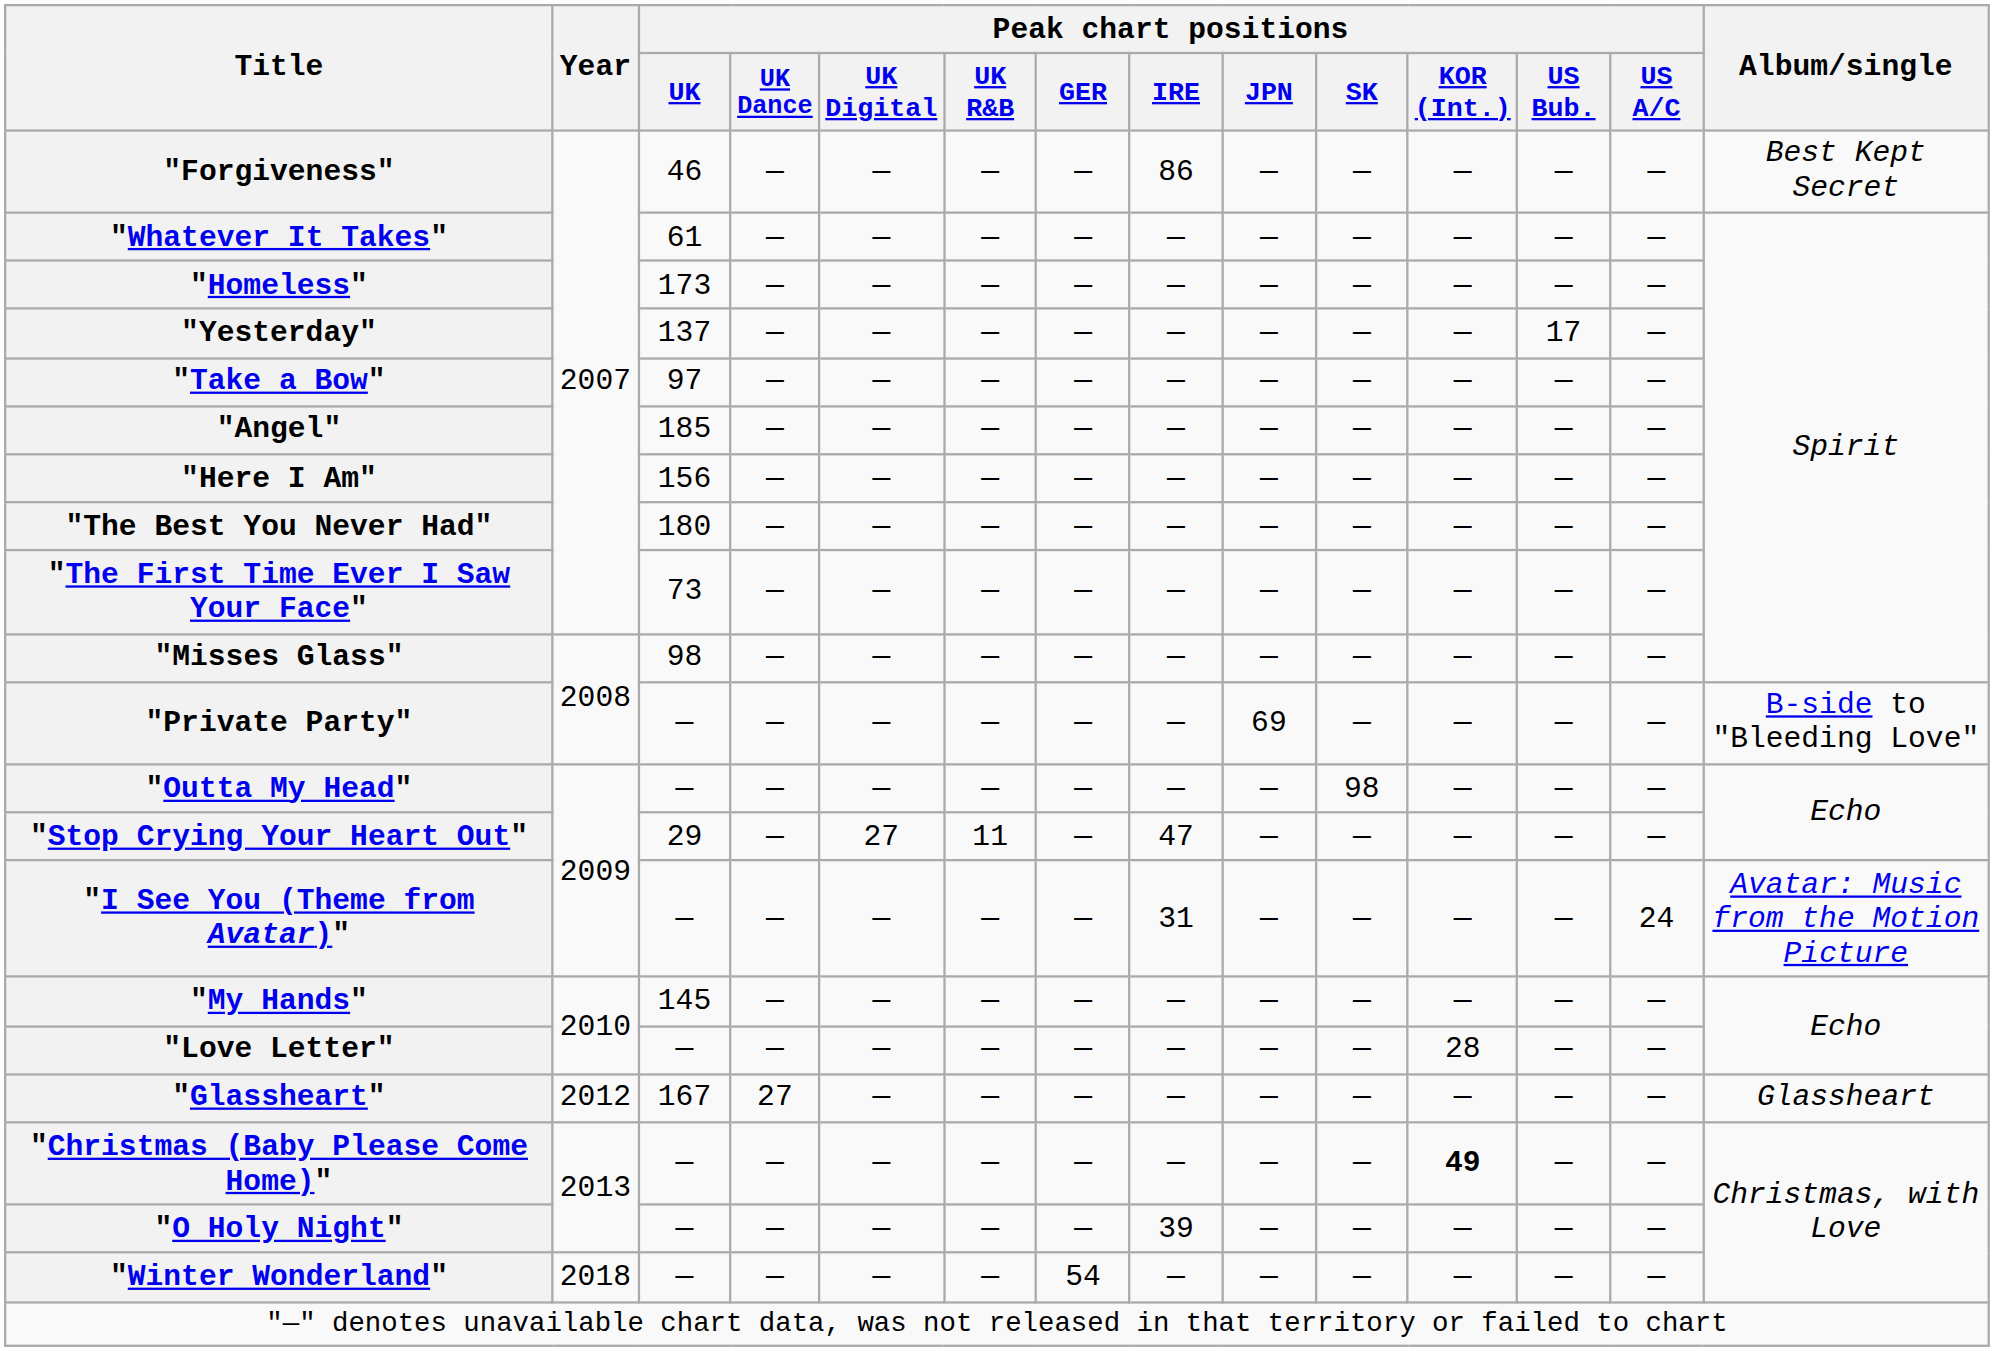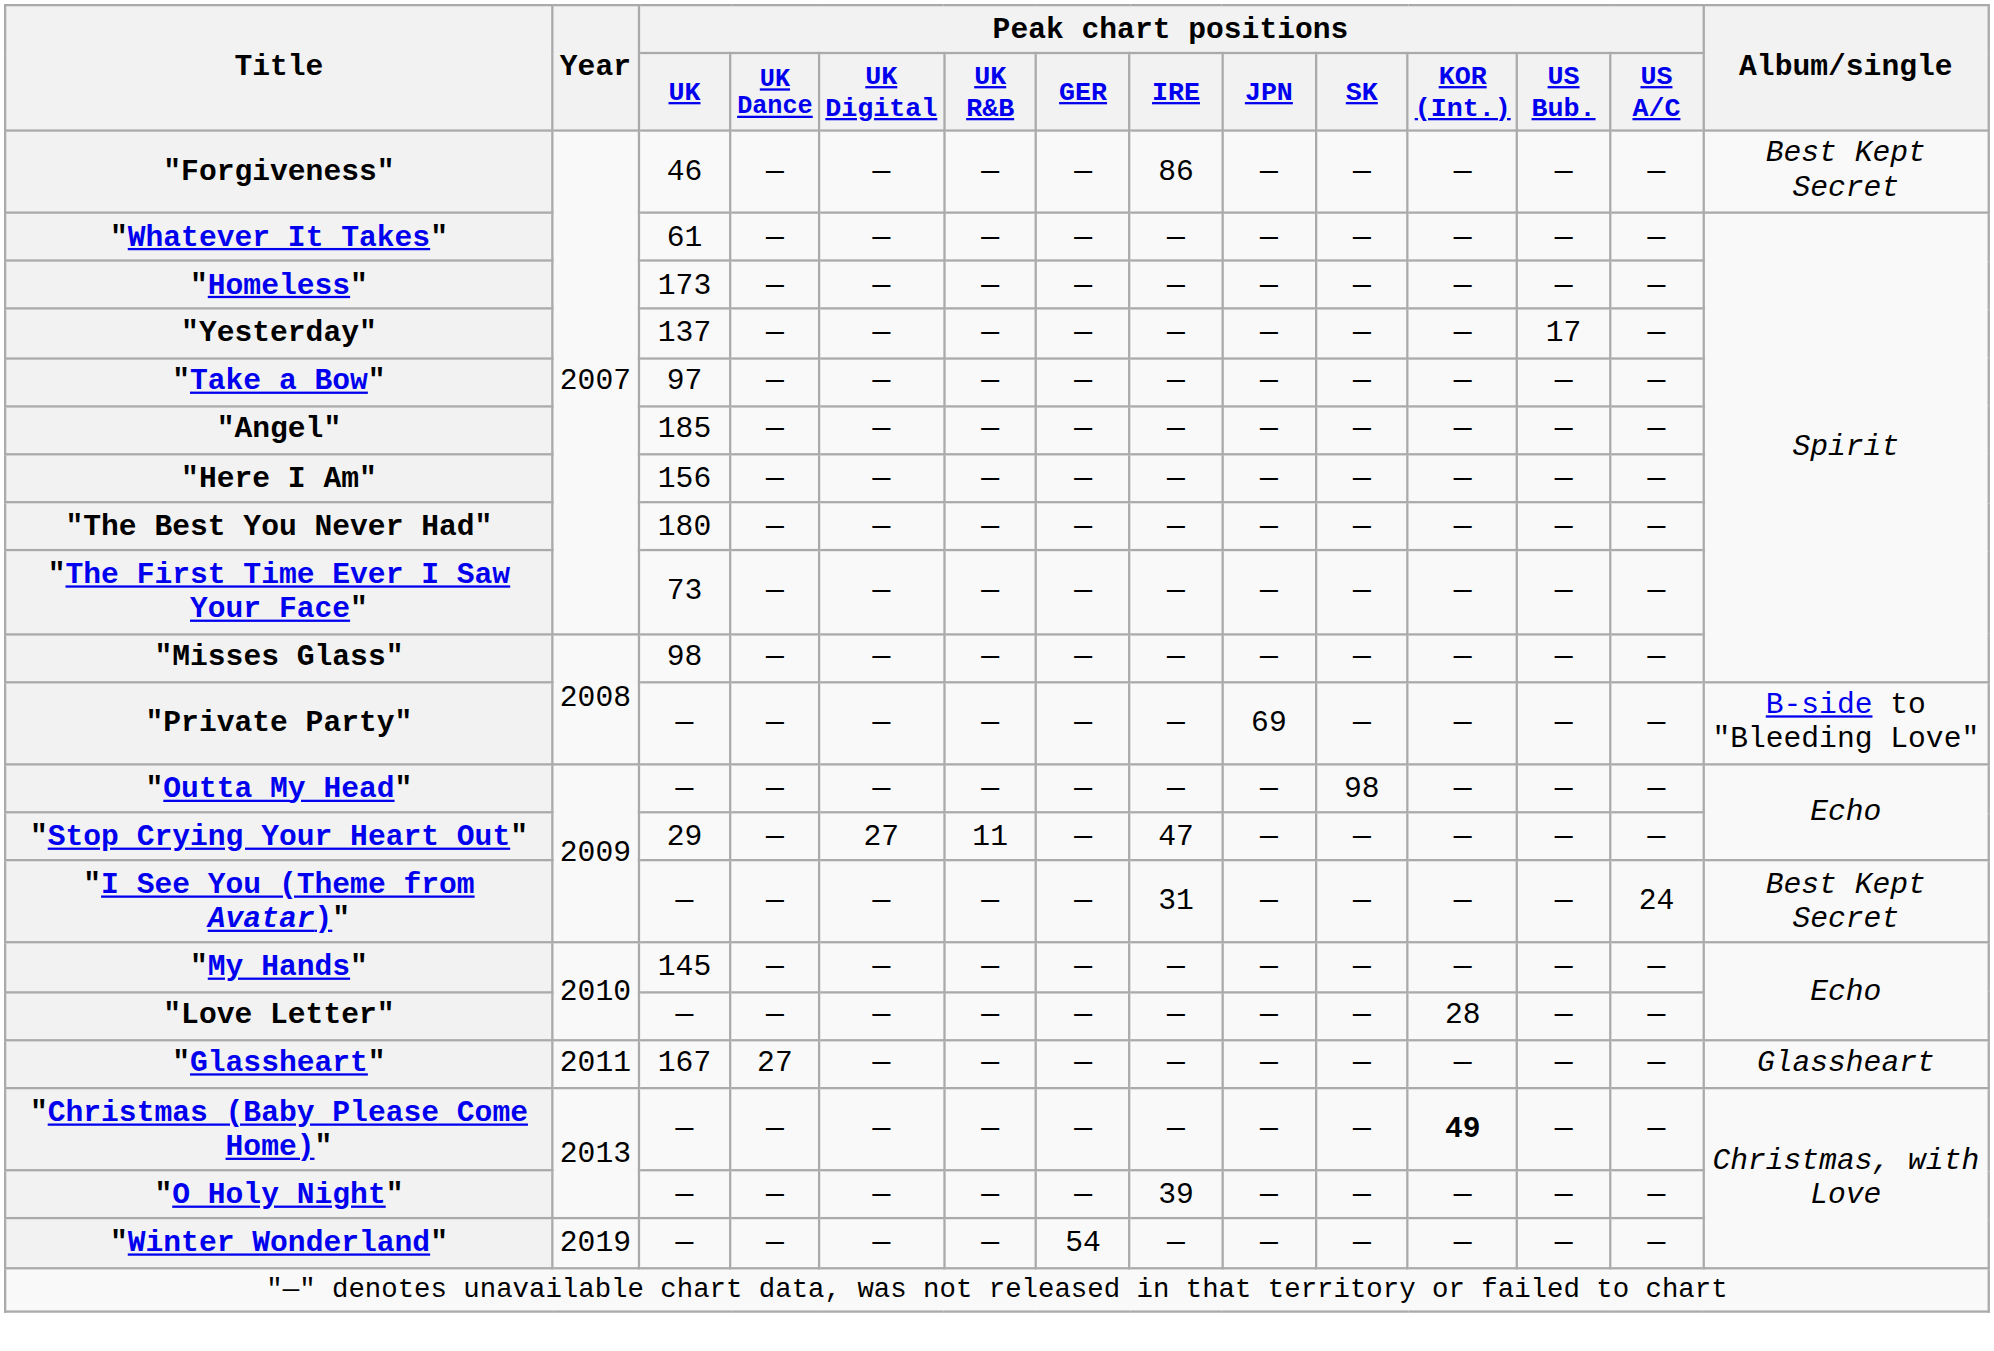 <table class="wikitable plainrowheaders" style="text-align:center;" border="1">
 <tr>
 <th scope="col" rowspan="2" style="width:18em;">Title</th>
 <th scope="col" rowspan="2" style="width:1em;">Year</th>
 <th scope="col" colspan="11">Peak chart positions</th>
 <th scope="col" rowspan="2">Album/single</th>
 </tr>
 <tr>
 <th scope="col" style="width:3em;font-size:90%;"><a href='#'>UK</a><br></th>
 <th scope="col" style="width:3em;font-size:85%;"><a href='#'>UK Dance</a><br></th>
 <th scope="col" style="width:3em;font-size:90%;"><a href='#'>UK Digital</a><br></th>
 <th scope="col" style="width:3em;font-size:90%;"><a href='#'>UK R&B</a><br></th>
 <th scope="col" style="width:3em;font-size:90%;"><a href='#'>GER</a><br></th>
 <th scope="col" style="width:3em;font-size:90%;"><a href='#'>IRE</a><br></th>
 <th scope="col" style="width:3em;font-size:90%;"><a href='#'>JPN</a><br></th>
 <th scope="col" style="width:3em;font-size:90%;"><a href='#'>SK</a><br></th>
 <th scope="col" style="width:3em;font-size:90%;"><a href='#'>KOR (Int.)</a><br></th>
 <th scope="col" style="width:3em;font-size:90%;"><a href='#'>US Bub.</a><br></th>
 <th scope="col" style="width:3em;font-size:90%;"><a href='#'>US A/C</a><br></th>
 </tr>
 <tr>
 <th scope="row">"Forgiveness"</th>
 <td rowspan="9">2007</td>
 <td>46</td>
 <td>—</td>
 <td>—</td>
 <td>—</td>
 <td>—</td>
 <td>86</td>
 <td>—</td>
 <td>—</td>
 <td>—</td>
 <td>—</td>
 <td>—</td>
 <td><em>Best Kept Secret</em></td>
 </tr>
 <tr>
 <th scope="row">"<a href='#'>Whatever It Takes</a>"</th>
 <td>61</td>
 <td>—</td>
 <td>—</td>
 <td>—</td>
 <td>—</td>
 <td>—</td>
 <td>—</td>
 <td>—</td>
 <td>—</td>
 <td>—</td>
 <td>—</td>
 <td rowspan="9"><em>Spirit</em></td>
 </tr>
 <tr>
 <th scope="row">"<a href='#'>Homeless</a>"</th>
 <td>173</td>
 <td>—</td>
 <td>—</td>
 <td>—</td>
 <td>—</td>
 <td>—</td>
 <td>—</td>
 <td>—</td>
 <td>—</td>
 <td>—</td>
 <td>—</td>
 </tr>
 <tr>
 <th scope="row">"Yesterday"</th>
 <td>137</td>
 <td>—</td>
 <td>—</td>
 <td>—</td>
 <td>—</td>
 <td>—</td>
 <td>—</td>
 <td>—</td>
 <td>—</td>
 <td>17</td>
 <td>—</td>
 </tr>
 <tr>
 <th scope="row">"<a href='#'>Take a Bow</a>"</th>
 <td>97</td>
 <td>—</td>
 <td>—</td>
 <td>—</td>
 <td>—</td>
 <td>—</td>
 <td>—</td>
 <td>—</td>
 <td>—</td>
 <td>—</td>
 <td>—</td>
 </tr>
 <tr>
 <th scope="row">"Angel"</th>
 <td>185</td>
 <td>—</td>
 <td>—</td>
 <td>—</td>
 <td>—</td>
 <td>—</td>
 <td>—</td>
 <td>—</td>
 <td>—</td>
 <td>—</td>
 <td>—</td>
 </tr>
 <tr>
 <th scope="row">"Here I Am"</th>
 <td>156</td>
 <td>—</td>
 <td>—</td>
 <td>—</td>
 <td>—</td>
 <td>—</td>
 <td>—</td>
 <td>—</td>
 <td>—</td>
 <td>—</td>
 <td>—</td>
 </tr>
 <tr>
 <th scope="row">"The Best You Never Had"</th>
 <td>180</td>
 <td>—</td>
 <td>—</td>
 <td>—</td>
 <td>—</td>
 <td>—</td>
 <td>—</td>
 <td>—</td>
 <td>—</td>
 <td>—</td>
 <td>—</td>
 </tr>
 <tr>
 <th scope="row">"<a href='#'>The First Time Ever I Saw Your Face</a>"</th>
 <td>73</td>
 <td>—</td>
 <td>—</td>
 <td>—</td>
 <td>—</td>
 <td>—</td>
 <td>—</td>
 <td>—</td>
 <td>—</td>
 <td>—</td>
 <td>—</td>
 </tr>
 <tr>
 <th scope="row">"Misses Glass"</th>
 <td rowspan="2">2008</td>
 <td>98</td>
 <td>—</td>
 <td>—</td>
 <td>—</td>
 <td>—</td>
 <td>—</td>
 <td>—</td>
 <td>—</td>
 <td>—</td>
 <td>—</td>
 <td>—</td>
 </tr>
 <tr>
 <th scope="row">"Private Party"</th>
 <td>—</td>
 <td>—</td>
 <td>—</td>
 <td>—</td>
 <td>—</td>
 <td>—</td>
 <td>69</td>
 <td>—</td>
 <td>—</td>
 <td>—</td>
 <td>—</td>
 <td><a href='#'>B-side</a> to "Bleeding Love"</td>
 </tr>
 <tr>
 <th scope="row">"<a href='#'>Outta My Head</a>"</th>
 <td rowspan="3">2009</td>
 <td>—</td>
 <td>—</td>
 <td>—</td>
 <td>—</td>
 <td>—</td>
 <td>—</td>
 <td>—</td>
 <td>98</td>
 <td>—</td>
 <td>—</td>
 <td>—</td>
 <td rowspan="2"><em>Echo</em></td>
 </tr>
 <tr>
 <th scope="row">"<a href='#'>Stop Crying Your Heart Out</a>"</th>
 <td>29</td>
 <td>—</td>
 <td>27</td>
 <td>11</td>
 <td>—</td>
 <td>47</td>
 <td>—</td>
 <td>—</td>
 <td>—</td>
 <td>—</td>
 <td>—</td>
 </tr>
 <tr>
 <th scope="row">"<a href='#'>I See You (Theme from <em>Avatar</em>)</a>"</th>
 <td>—</td>
 <td>—</td>
 <td>—</td>
 <td>—</td>
 <td>—</td>
 <td>31</td>
 <td>—</td>
 <td>—</td>
 <td>—</td>
 <td>—</td>
 <td>24</td>
-<td><em><a href='#'>Avatar: Music from the Motion Picture</a></em></td>
+<td><em>Best Kept Secret</em></td>
 </tr>
 <tr>
 <th scope="row">"<a href='#'>My Hands</a>"</th>
 <td rowspan="2">2010</td>
 <td>145</td>
 <td>—</td>
 <td>—</td>
 <td>—</td>
 <td>—</td>
 <td>—</td>
 <td>—</td>
 <td>—</td>
 <td>—</td>
 <td>—</td>
 <td>—</td>
 <td rowspan="2"><em>Echo</em></td>
 </tr>
 <tr>
 <th scope="row">"Love Letter"</th>
 <td>—</td>
 <td>—</td>
 <td>—</td>
 <td>—</td>
 <td>—</td>
 <td>—</td>
 <td>—</td>
 <td>—</td>
 <td>28</td>
 <td>—</td>
 <td>—</td>
 </tr>
 <tr>
 <th scope="row">"<a href='#'>Glassheart</a>"</th>
-<td>2012</td>
+<td>2011</td>
 <td>167</td>
 <td>27</td>
 <td>—</td>
 <td>—</td>
 <td>—</td>
 <td>—</td>
 <td>—</td>
 <td>—</td>
 <td>—</td>
 <td>—</td>
 <td>—</td>
 <td><em>Glassheart</em></td>
 </tr>
 <tr>
 <th scope="row">"<a href='#'>Christmas (Baby Please Come Home)</a>"</th>
 <td rowspan="2">2013</td>
 <td>—</td>
 <td>—</td>
 <td>—</td>
 <td>—</td>
 <td>—</td>
 <td>—</td>
 <td>—</td>
 <td>—</td>
 <td><strong>49</strong></td>
 <td>—</td>
 <td>—</td>
 <td rowspan="3"><em>Christmas, with Love</em></td>
 </tr>
 <tr>
 <th scope="row">"<a href='#'>O Holy Night</a>"</th>
 <td>—</td>
 <td>—</td>
 <td>—</td>
 <td>—</td>
 <td>—</td>
 <td>39</td>
 <td>—</td>
 <td>—</td>
 <td>—</td>
 <td>—</td>
 <td>—</td>
 </tr>
 <tr>
 <th scope="row">"<a href='#'>Winter Wonderland</a>"</th>
-<td>2018</td>
+<td>2019</td>
 <td>—</td>
 <td>—</td>
 <td>—</td>
 <td>—</td>
 <td>54</td>
 <td>—</td>
 <td>—</td>
 <td>—</td>
 <td>—</td>
 <td>—</td>
 <td>—</td>
 </tr>
 <tr>
 <td colspan="14" style="font-size:9pt">"—" denotes unavailable chart data, was not released in that territory or failed to chart</td>
 </tr>
 </table>
